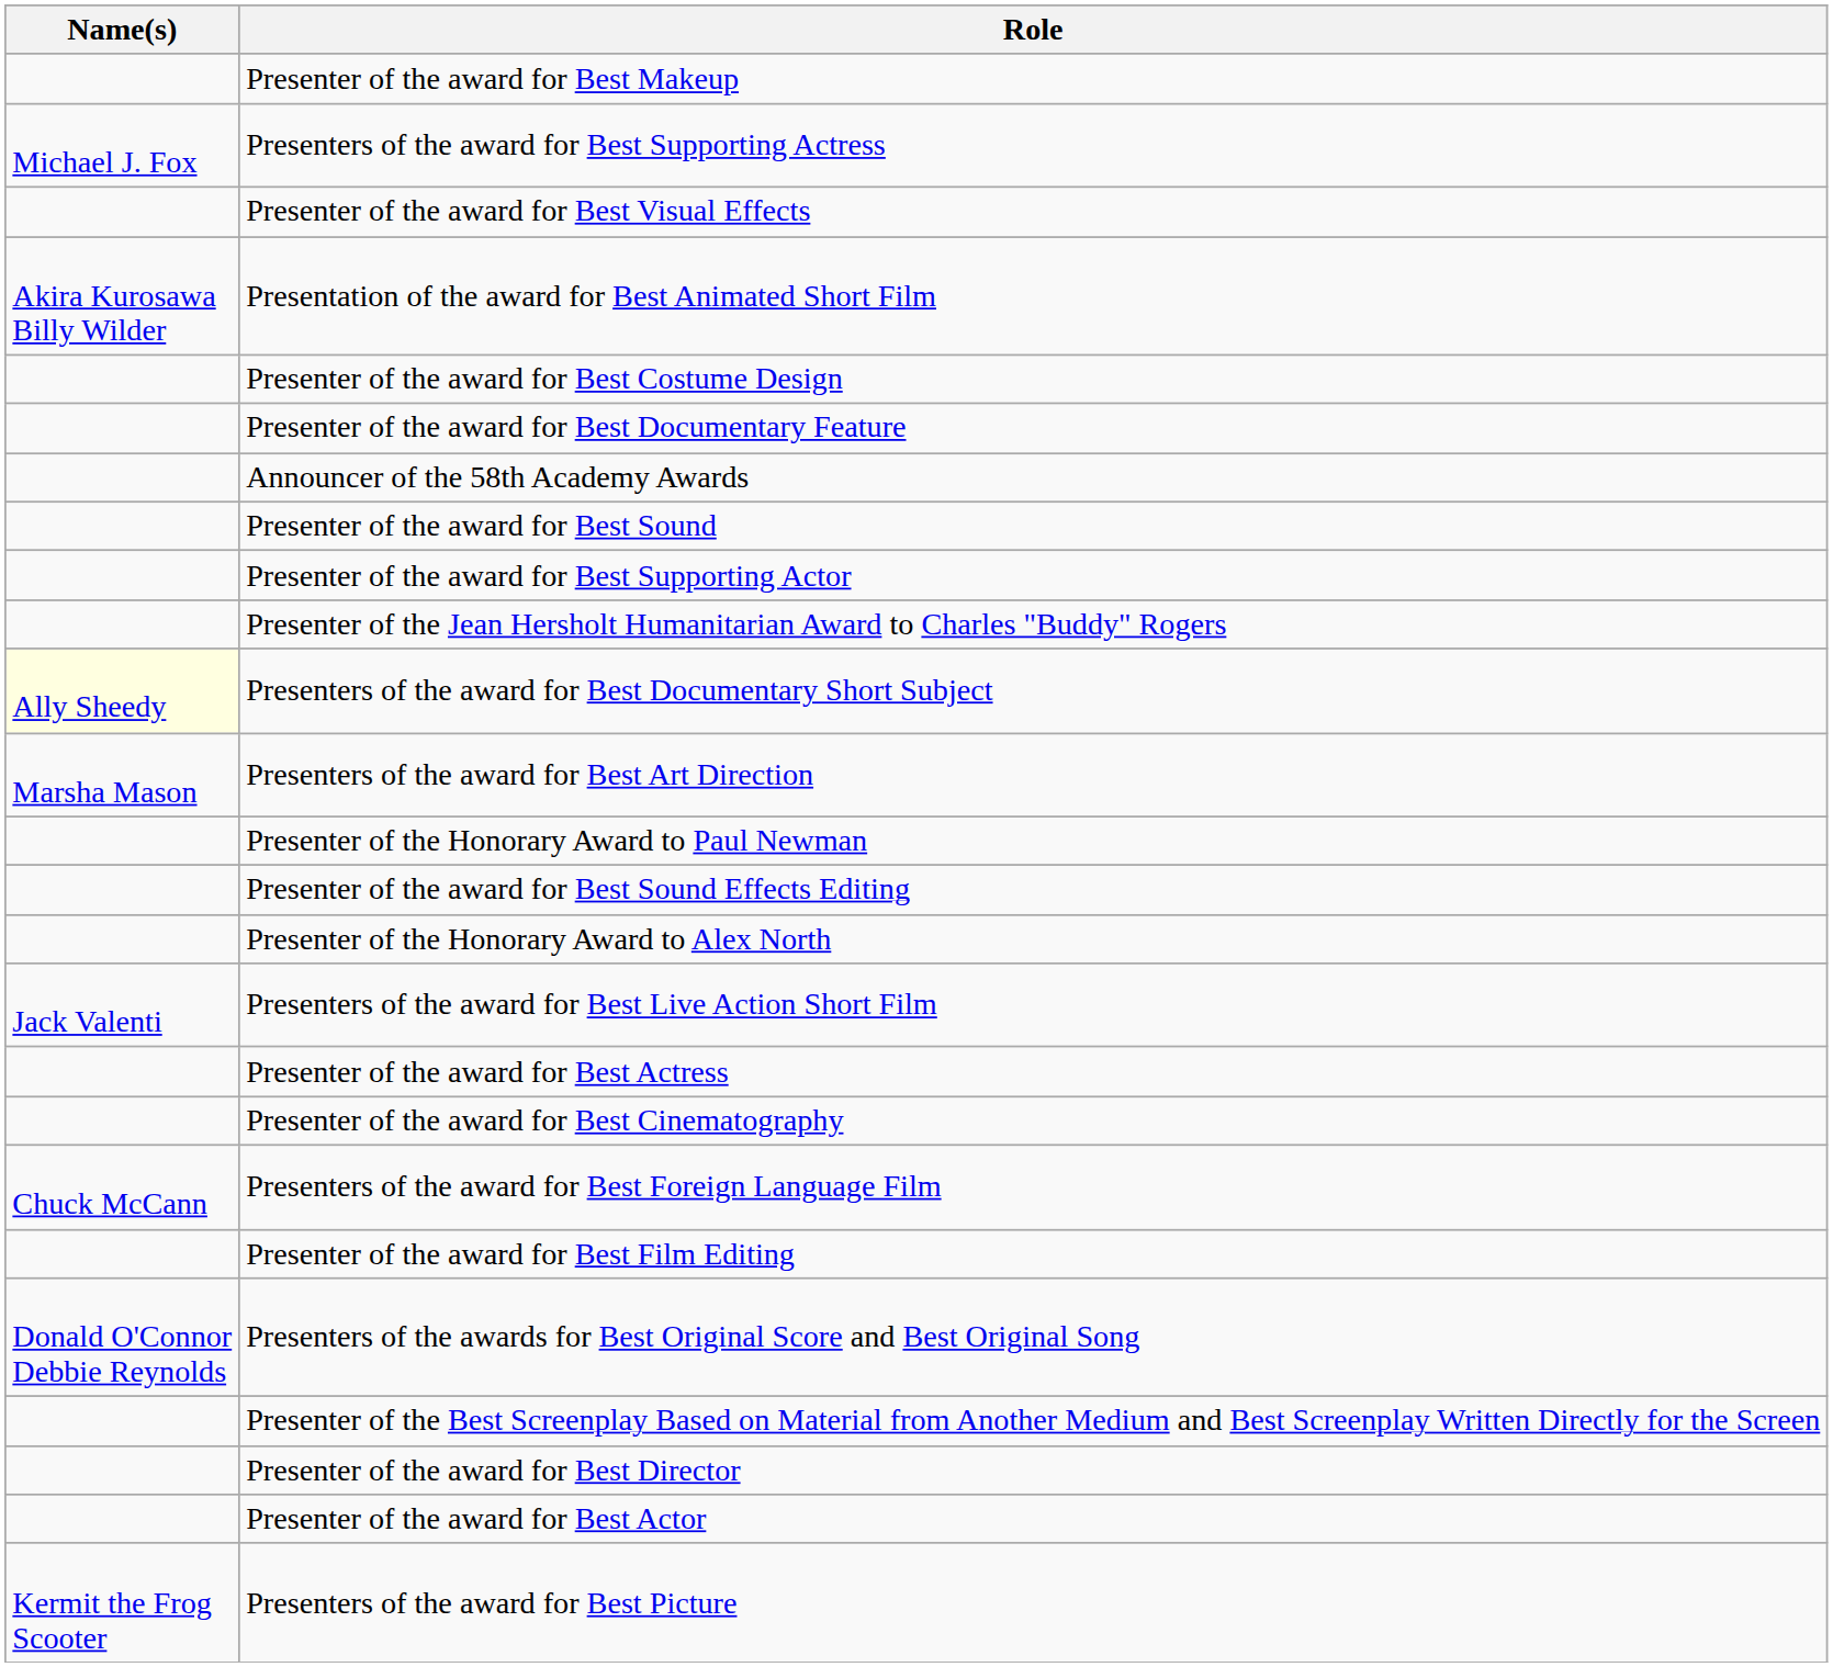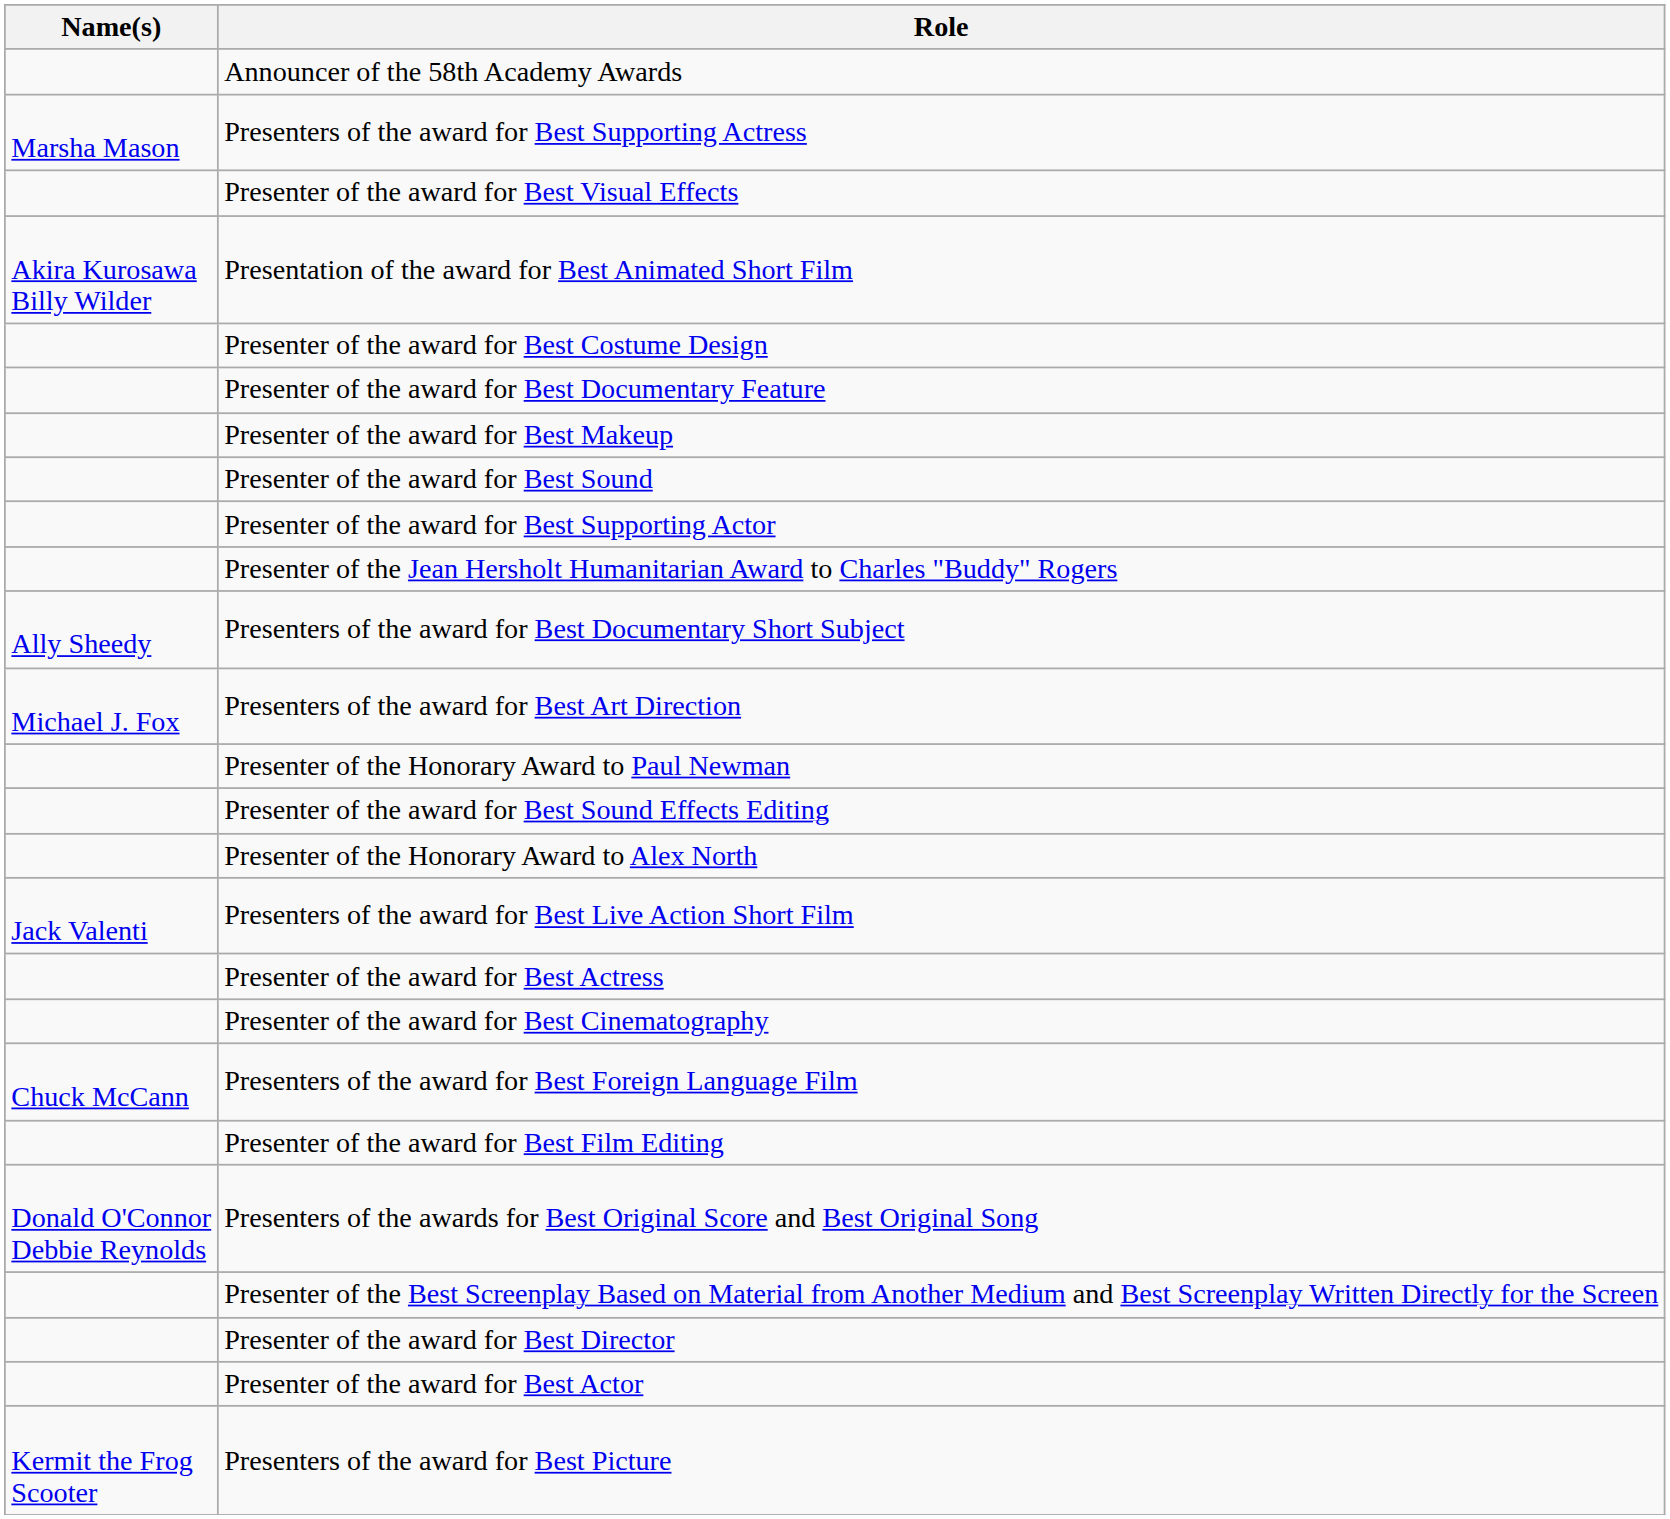 <table class="wikitable sortable">
 <tr>
 <th scope="col">Name(s)</th>
 <th scope="col" class="unsortable">Role</th>
 </tr>
 <tr>
 <td scope="row"></td>
-<td>Presenter of the award for <a href='#'>Best Makeup</a></td>
+<td>Announcer of the 58th Academy Awards</td>
 </tr>
 <tr>
-<td scope="row"><br><a href='#'>Michael J. Fox</a></td>
+<td scope="row"><br><a href='#'>Marsha Mason</a></td>
 <td>Presenters of the award for <a href='#'>Best Supporting Actress</a></td>
 </tr>
 <tr>
 <td scope="row"></td>
 <td>Presenter of the award for <a href='#'>Best Visual Effects</a></td>
 </tr>
 <tr>
 <td scope="row"><br><a href='#'>Akira Kurosawa</a><br><a href='#'>Billy Wilder</a></td>
 <td>Presentation of the award for <a href='#'>Best Animated Short Film</a></td>
 </tr>
 <tr>
 <td scope="row"></td>
 <td>Presenter of the award for <a href='#'>Best Costume Design</a></td>
 </tr>
 <tr>
 <td scope="row"></td>
 <td>Presenter of the award for <a href='#'>Best Documentary Feature</a></td>
 </tr>
 <tr>
 <td scope="row"></td>
-<td>Announcer of the 58th Academy Awards</td>
+<td>Presenter of the award for <a href='#'>Best Makeup</a></td>
 </tr>
 <tr>
 <td scope="row"></td>
 <td>Presenter of the award for <a href='#'>Best Sound</a></td>
 </tr>
 <tr>
 <td scope="row"></td>
 <td>Presenter of the award for <a href='#'>Best Supporting Actor</a></td>
 </tr>
 <tr>
 <td scope="row"></td>
 <td>Presenter of the <a href='#'>Jean Hersholt Humanitarian Award</a> to <a href='#'>Charles "Buddy" Rogers</a></td>
 </tr>
 <tr>
-<td scope="row" style="background: lightyellow;"><br><a href='#'>Ally Sheedy</a></td>
+<td scope="row"><br><a href='#'>Ally Sheedy</a></td>
 <td>Presenters of the award for <a href='#'>Best Documentary Short Subject</a></td>
 </tr>
 <tr>
-<td scope="row"><br><a href='#'>Marsha Mason</a></td>
+<td scope="row"><br><a href='#'>Michael J. Fox</a></td>
 <td>Presenters of the award for <a href='#'>Best Art Direction</a></td>
 </tr>
 <tr>
 <td scope="row"></td>
 <td>Presenter of the Honorary Award to <a href='#'>Paul Newman</a></td>
 </tr>
 <tr>
 <td scope="row"></td>
 <td>Presenter of the award for <a href='#'>Best Sound Effects Editing</a></td>
 </tr>
 <tr>
 <td scope="row"></td>
 <td>Presenter of the Honorary Award to <a href='#'>Alex North</a></td>
 </tr>
 <tr>
 <td scope="row"><br><a href='#'>Jack Valenti</a></td>
 <td>Presenters of the award for <a href='#'>Best Live Action Short Film</a></td>
 </tr>
 <tr>
 <td scope="row"></td>
 <td>Presenter of the award for <a href='#'>Best Actress</a></td>
 </tr>
 <tr>
 <td scope="row"></td>
 <td>Presenter of the award for <a href='#'>Best Cinematography</a></td>
 </tr>
 <tr>
 <td scope="row"><br><a href='#'>Chuck McCann</a></td>
 <td>Presenters of the award for <a href='#'>Best Foreign Language Film</a></td>
 </tr>
 <tr>
 <td scope="row"></td>
 <td>Presenter of the award for <a href='#'>Best Film Editing</a></td>
 </tr>
 <tr>
 <td scope="row"><br><a href='#'>Donald O'Connor</a><br><a href='#'>Debbie Reynolds</a></td>
 <td>Presenters of the awards for <a href='#'>Best Original Score</a> and <a href='#'>Best Original Song</a></td>
 </tr>
 <tr>
 <td scope="row"></td>
 <td>Presenter of the <a href='#'>Best Screenplay Based on Material from Another Medium</a> and <a href='#'>Best Screenplay Written Directly for the Screen</a></td>
 </tr>
 <tr>
 <td scope="row"></td>
 <td>Presenter of the award for <a href='#'>Best Director</a></td>
 </tr>
 <tr>
 <td scope="row"></td>
 <td>Presenter of the award for <a href='#'>Best Actor</a></td>
 </tr>
 <tr>
 <td scope="row"><br><a href='#'>Kermit the Frog</a><br><a href='#'>Scooter</a></td>
 <td>Presenters of the award for <a href='#'>Best Picture</a></td>
 </tr>
 </table>
